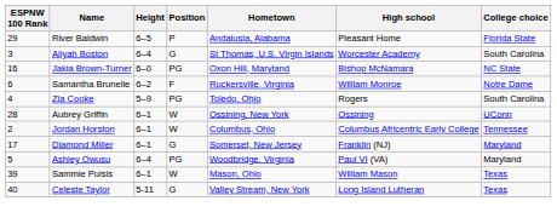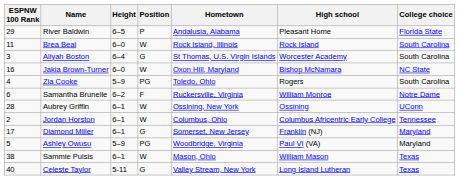 <table class="wikitable sortable" style="font-size: 75%" style="width: 90%">
 <tr>
 <th>ESPNW<br> 100 Rank</th>
 <th>Name</th>
 <th>Height</th>
 <th>Position</th>
 <th>Hometown</th>
 <th>High school</th>
 <th>College choice</th>
 </tr>
 <tr>
 <td>29</td>
 <td>River Baldwin</td>
 <td>6–5</td>
 <td>P</td>
 <td><a href='#'>Andalusia, Alabama</a></td>
 <td>Pleasant Home</td>
 <td><a href='#'>Florida State</a></td>
 </tr>
 <tr>
+<td>11</td>
+<td><a href='#'>Brea Beal</a></td>
+<td>6–0</td>
+<td>W</td>
+<td><a href='#'>Rock Island, Illinois</a></td>
+<td><a href='#'>Rock Island</a></td>
+<td><a href='#'>South Carolina</a></td>
+</tr>
+<tr>
 <td>3</td>
 <td><a href='#'>Aliyah Boston</a></td>
 <td>6–4</td>
 <td>G</td>
 <td><a href='#'>St Thomas, U.S. Virgin Islands</a></td>
 <td><a href='#'>Worcester Academy</a></td>
 <td>South Carolina</td>
 </tr>
 <tr>
 <td>16</td>
 <td><a href='#'>Jakia Brown-Turner</a></td>
 <td>6–0</td>
-<td>PG</td>
+<td>W</td>
 <td><a href='#'>Oxon Hill, Maryland</a></td>
 <td><a href='#'>Bishop McNamara</a></td>
 <td><a href='#'>NC State</a></td>
+</tr>
+<tr>
+<td>4</td>
+<td><a href='#'>Zia Cooke</a></td>
+<td>5–9</td>
+<td>PG</td>
+<td><a href='#'>Toledo, Ohio</a></td>
+<td>Rogers</td>
+<td>South Carolina</td>
 </tr>
 <tr>
 <td>6</td>
 <td>Samantha Brunelle</td>
 <td>6–2</td>
 <td>F</td>
 <td><a href='#'>Ruckersville, Virginia</a></td>
 <td><a href='#'>William Monroe</a></td>
 <td><a href='#'>Notre Dame</a></td>
-</tr>
-<tr>
-<td>4</td>
-<td><a href='#'>Zia Cooke</a></td>
-<td>5–9</td>
-<td>PG</td>
-<td><a href='#'>Toledo, Ohio</a></td>
-<td>Rogers</td>
-<td>South Carolina</td>
 </tr>
 <tr>
 <td>28</td>
 <td>Aubrey Griffin</td>
 <td>6–1</td>
 <td>W</td>
 <td><a href='#'>Ossining, New York</a></td>
 <td><a href='#'>Ossining</a></td>
 <td><a href='#'>UConn</a></td>
 </tr>
 <tr>
 <td>2</td>
 <td><a href='#'>Jordan Horston</a></td>
 <td>6–1</td>
 <td>W</td>
 <td><a href='#'>Columbus, Ohio</a></td>
 <td><a href='#'>Columbus Africentric Early College</a></td>
 <td><a href='#'>Tennessee</a></td>
 </tr>
 <tr>
 <td>17</td>
 <td><a href='#'>Diamond Miller</a></td>
 <td>6–1</td>
 <td>G</td>
 <td><a href='#'>Somerset, New Jersey</a></td>
 <td><a href='#'>Franklin</a> (NJ)</td>
 <td><a href='#'>Maryland</a></td>
 </tr>
 <tr>
 <td>5</td>
 <td><a href='#'>Ashley Owusu</a></td>
-<td>6–4</td>
+<td>5–9</td>
 <td>PG</td>
 <td><a href='#'>Woodbridge, Virginia</a></td>
 <td><a href='#'>Paul VI</a> (VA)</td>
 <td>Maryland</td>
 </tr>
 <tr>
-<td>39</td>
+<td>38</td>
 <td>Sammie Puisis</td>
 <td>6–1</td>
 <td>W</td>
 <td><a href='#'>Mason, Ohio</a></td>
 <td><a href='#'>William Mason</a></td>
 <td><a href='#'>Texas</a></td>
 </tr>
 <tr>
 <td>40</td>
 <td><a href='#'>Celeste Taylor</a></td>
 <td>5-11</td>
 <td>G</td>
 <td><a href='#'>Valley Stream, New York</a></td>
 <td><a href='#'>Long Island Lutheran</a></td>
 <td><a href='#'>Texas</a></td>
 </tr>
 </table>
